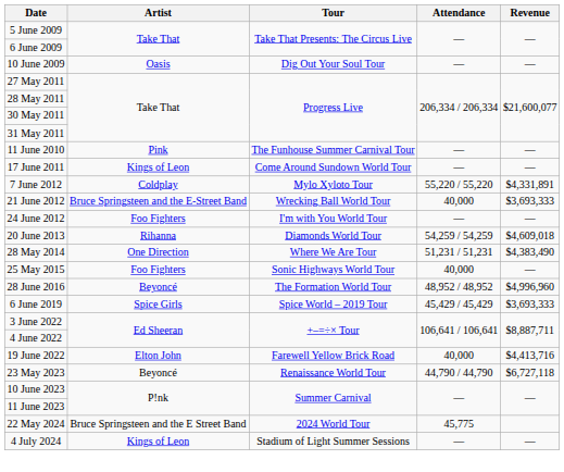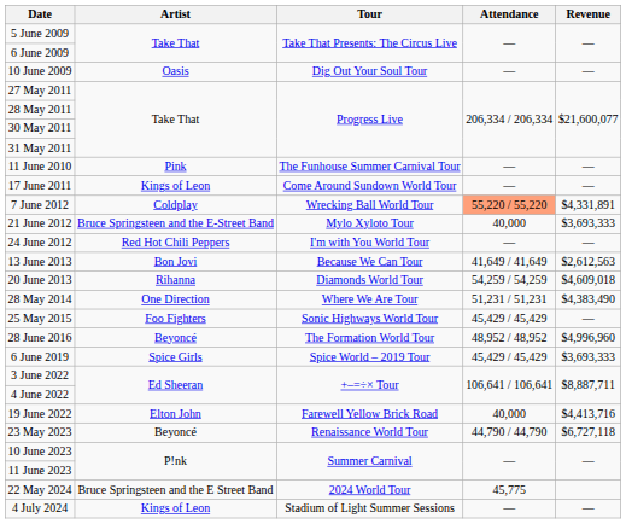 <table class="wikitable" style="text-align:center;">
 <tr>
 <th>Date</th>
 <th>Artist</th>
 <th>Tour</th>
 <th>Attendance</th>
 <th>Revenue<br></th>
 </tr>
 <tr>
 <td>5 June 2009</td>
 <td rowspan="2"><a href='#'>Take That</a></td>
 <td rowspan="2"><a href='#'>Take That Presents: The Circus Live</a></td>
 <td rowspan="2">—</td>
 <td rowspan="2">—</td>
 </tr>
 <tr>
 <td>6 June 2009</td>
 </tr>
 <tr>
 <td>10 June 2009</td>
 <td><a href='#'>Oasis</a></td>
 <td><a href='#'>Dig Out Your Soul Tour</a></td>
 <td>—</td>
 <td>—</td>
 </tr>
 <tr>
 <td>27 May 2011</td>
 <td rowspan="4">Take That</td>
 <td rowspan="4"><a href='#'>Progress Live</a></td>
 <td rowspan="4">206,334 / 206,334</td>
 <td rowspan="4">$21,600,077</td>
 </tr>
 <tr>
 <td>28 May 2011</td>
 </tr>
 <tr>
 <td>30 May 2011</td>
 </tr>
 <tr>
 <td>31 May 2011</td>
 </tr>
 <tr>
 <td>11 June 2010</td>
 <td><a href='#'>Pink</a></td>
 <td><a href='#'>The Funhouse Summer Carnival Tour</a></td>
 <td>—</td>
 <td>—</td>
 </tr>
 <tr>
 <td>17 June 2011</td>
 <td><a href='#'>Kings of Leon</a></td>
 <td><a href='#'>Come Around Sundown World Tour</a></td>
 <td>—</td>
 <td>—</td>
 </tr>
 <tr>
 <td>7 June 2012</td>
 <td><a href='#'>Coldplay</a></td>
-<td><a href='#'>Mylo Xyloto Tour</a></td>
-<td>55,220 / 55,220</td>
+<td><a href='#'>Wrecking Ball World Tour</a></td>
+<td style="background: lightsalmon;">55,220 / 55,220</td>
 <td>$4,331,891</td>
 </tr>
 <tr>
 <td>21 June 2012</td>
 <td><a href='#'>Bruce Springsteen and the E-Street Band</a></td>
-<td><a href='#'>Wrecking Ball World Tour</a></td>
+<td><a href='#'>Mylo Xyloto Tour</a></td>
 <td>40,000</td>
 <td>$3,693,333</td>
 </tr>
 <tr>
 <td>24 June 2012</td>
-<td><a href='#'>Foo Fighters</a></td>
+<td><a href='#'>Red Hot Chili Peppers</a></td>
 <td><a href='#'>I'm with You World Tour</a></td>
 <td>—</td>
 <td>—</td>
+</tr>
+<tr>
+<td>13 June 2013</td>
+<td><a href='#'>Bon Jovi</a></td>
+<td><a href='#'>Because We Can Tour</a></td>
+<td>41,649 / 41,649</td>
+<td>$2,612,563</td>
 </tr>
 <tr>
 <td>20 June 2013</td>
 <td><a href='#'>Rihanna</a></td>
 <td><a href='#'>Diamonds World Tour</a></td>
 <td>54,259 / 54,259</td>
 <td>$4,609,018</td>
 </tr>
 <tr>
 <td>28 May 2014</td>
 <td><a href='#'>One Direction</a></td>
 <td><a href='#'>Where We Are Tour</a></td>
 <td>51,231 / 51,231</td>
 <td>$4,383,490</td>
 </tr>
 <tr>
 <td>25 May 2015</td>
 <td><a href='#'>Foo Fighters</a></td>
 <td><a href='#'>Sonic Highways World Tour</a></td>
-<td>40,000</td>
+<td>45,429 / 45,429</td>
 <td>—</td>
 </tr>
 <tr>
 <td>28 June 2016</td>
 <td><a href='#'>Beyoncé</a></td>
 <td><a href='#'>The Formation World Tour</a></td>
 <td>48,952 / 48,952</td>
 <td>$4,996,960</td>
 </tr>
 <tr>
 <td>6 June 2019</td>
 <td><a href='#'>Spice Girls</a></td>
 <td><a href='#'>Spice World – 2019 Tour</a></td>
 <td>45,429 / 45,429</td>
 <td>$3,693,333</td>
 </tr>
 <tr>
 <td>3 June 2022</td>
 <td rowspan="2"><a href='#'>Ed Sheeran</a></td>
 <td rowspan="2"><a href='#'>+–=÷× Tour</a></td>
 <td rowspan="2">106,641 / 106,641</td>
 <td rowspan="2">$8,887,711</td>
 </tr>
 <tr>
 <td>4 June 2022</td>
 </tr>
 <tr>
 <td>19 June 2022</td>
 <td><a href='#'>Elton John</a></td>
 <td><a href='#'>Farewell Yellow Brick Road</a></td>
 <td>40,000</td>
 <td>$4,413,716</td>
 </tr>
 <tr>
 <td>23 May 2023</td>
 <td>Beyoncé</td>
 <td><a href='#'>Renaissance World Tour</a></td>
 <td>44,790 / 44,790</td>
 <td>$6,727,118</td>
 </tr>
 <tr>
 <td>10 June 2023</td>
 <td rowspan="2">P!nk</td>
 <td rowspan="2"><a href='#'>Summer Carnival</a></td>
 <td rowspan="2">—</td>
 <td rowspan="2">—</td>
 </tr>
 <tr>
 <td>11 June 2023</td>
 </tr>
 <tr>
 <td>22 May 2024</td>
 <td>Bruce Springsteen and the E Street Band</td>
 <td><a href='#'>2024 World Tour</a></td>
 <td>45,775</td>
 <td></td>
 </tr>
 <tr>
 <td>4 July 2024</td>
 <td><a href='#'>Kings of Leon</a></td>
 <td>Stadium of Light Summer Sessions</td>
 <td>—</td>
 <td>—</td>
 </tr>
 </table>
